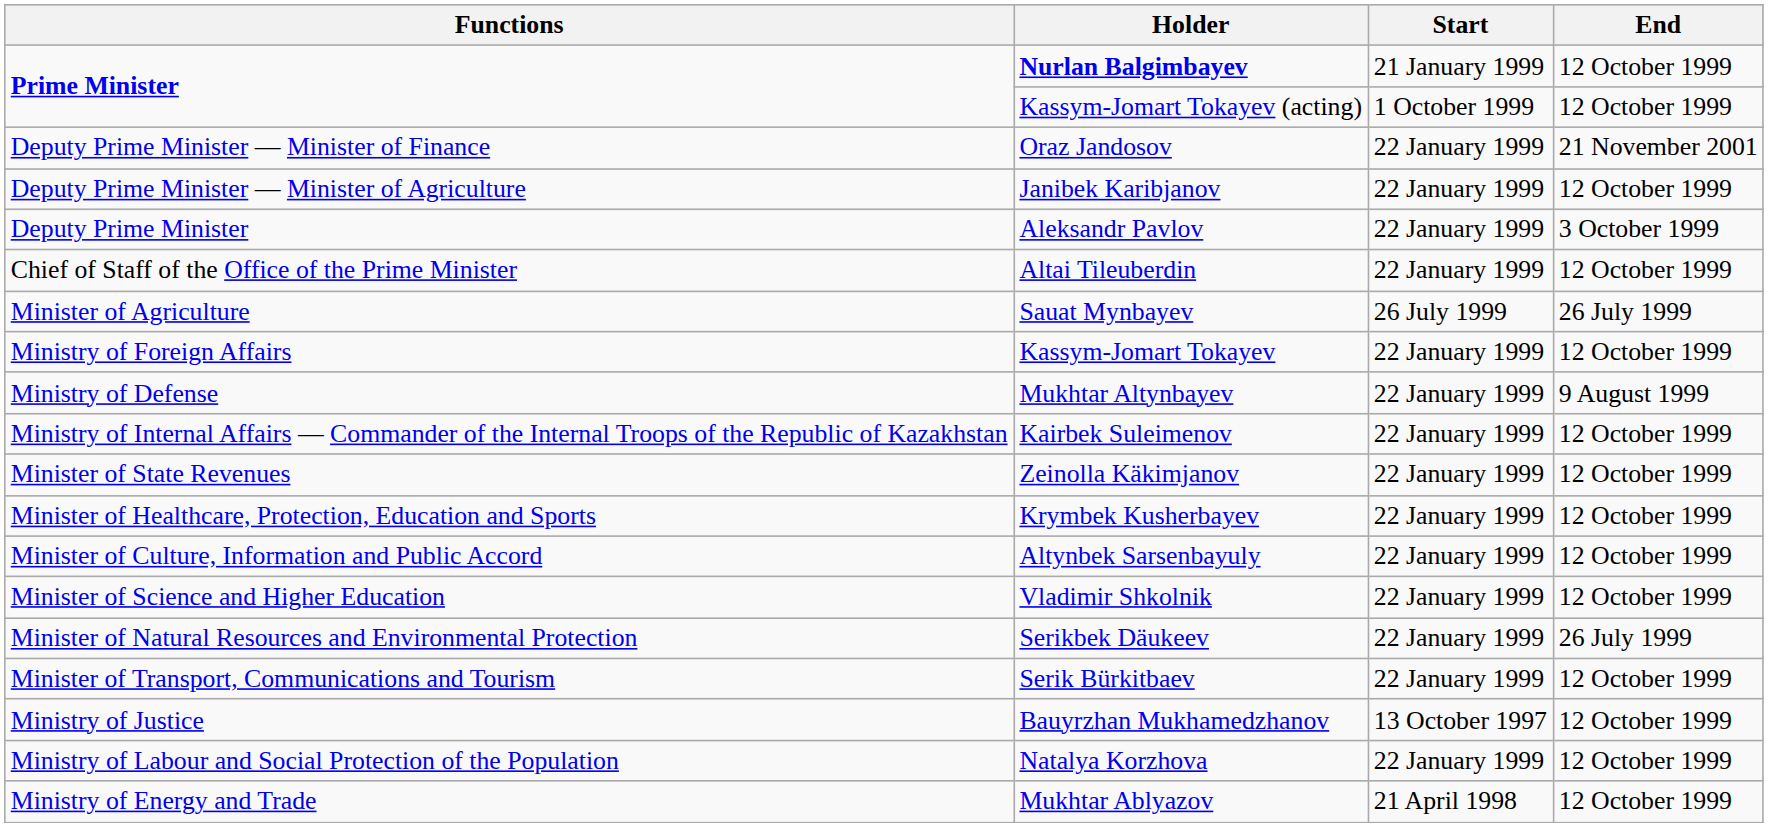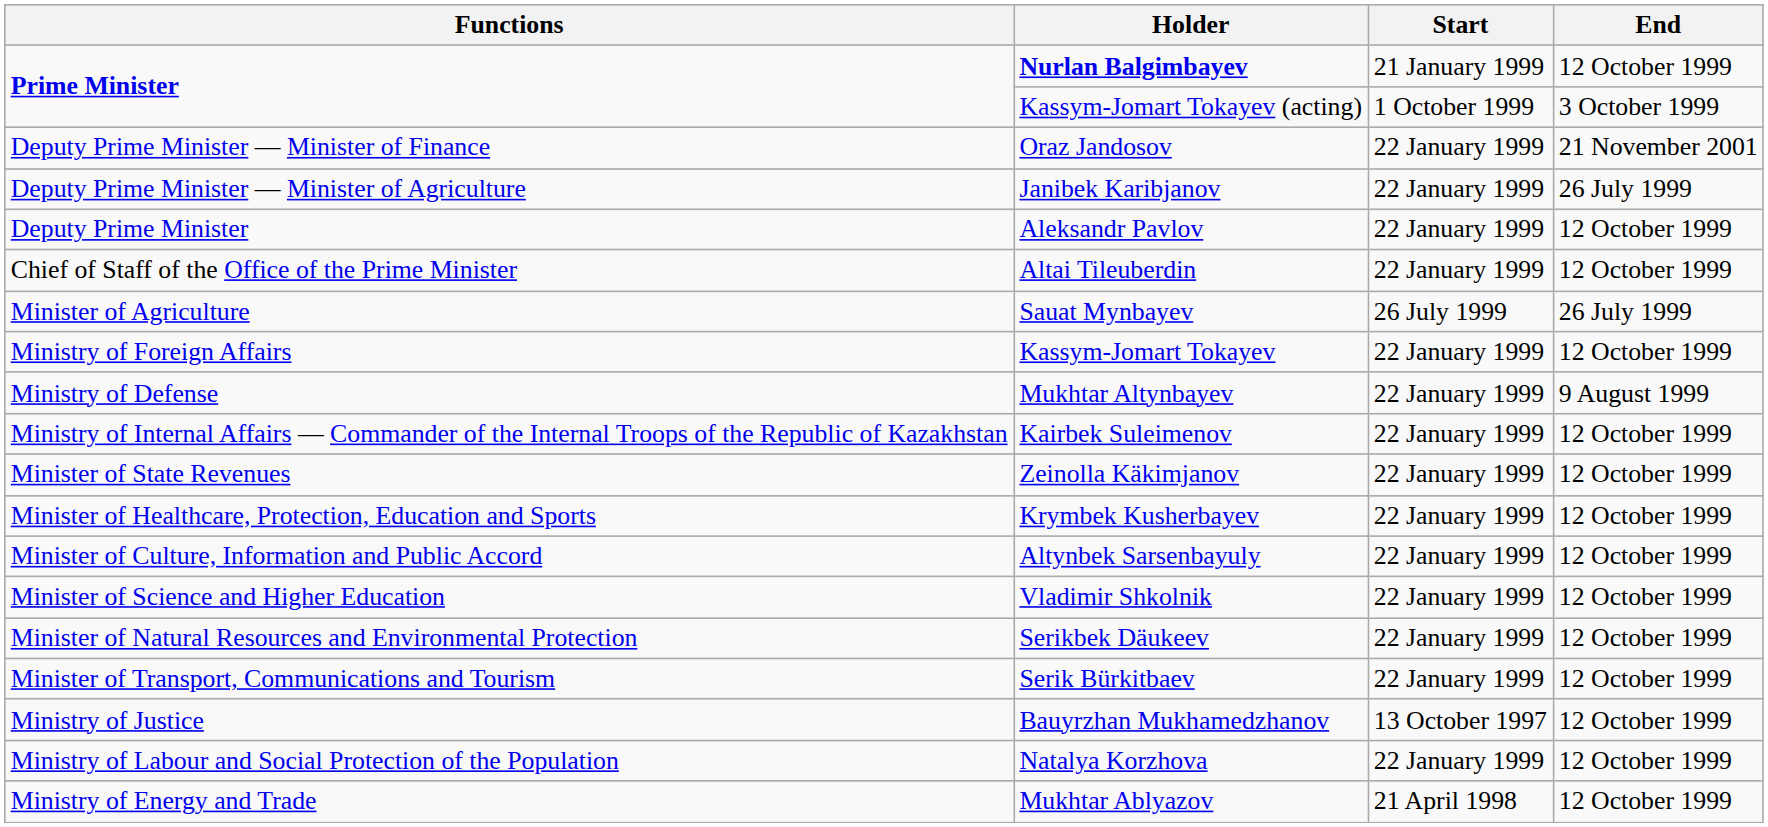 <table class="wikitable">
 <tr>
 <th>Functions</th>
 <th>Holder</th>
 <th>Start</th>
 <th>End</th>
 </tr>
 <tr>
 <td rowspan="2"><a href='#'><strong>Prime Minister</strong></a></td>
 <td><strong><a href='#'>Nurlan Balgimbayev</a></strong></td>
 <td>21 January 1999</td>
 <td>12 October 1999</td>
 </tr>
 <tr>
 <td><a href='#'>Kassym-Jomart Tokayev</a> (acting)</td>
 <td>1 October 1999</td>
-<td>12 October 1999</td>
+<td>3 October 1999</td>
 </tr>
 <tr>
 <td><a href='#'>Deputy Prime Minister</a> — <a href='#'>Minister of Finance</a></td>
 <td><a href='#'>Oraz Jandosov</a></td>
 <td>22 January 1999</td>
 <td>21 November 2001</td>
 </tr>
 <tr>
 <td><a href='#'>Deputy Prime Minister</a> — <a href='#'>Minister of Agriculture</a></td>
 <td><a href='#'>Janibek Karibjanov</a></td>
 <td>22 January 1999</td>
-<td>12 October 1999</td>
+<td>26 July 1999</td>
 </tr>
 <tr>
 <td><a href='#'>Deputy Prime Minister</a></td>
 <td><a href='#'>Aleksandr Pavlov</a></td>
 <td>22 January 1999</td>
-<td>3 October 1999</td>
+<td>12 October 1999</td>
 </tr>
 <tr>
 <td>Chief of Staff of the <a href='#'>Office of the Prime Minister</a></td>
 <td><a href='#'>Altai Tileuberdin</a></td>
 <td>22 January 1999</td>
 <td>12 October 1999</td>
 </tr>
 <tr>
 <td><a href='#'>Minister of Agriculture</a></td>
 <td><a href='#'>Sauat Mynbayev</a></td>
 <td>26 July 1999</td>
 <td>26 July 1999</td>
 </tr>
 <tr>
 <td><a href='#'>Ministry of Foreign Affairs</a></td>
 <td><a href='#'>Kassym-Jomart Tokayev</a></td>
 <td>22 January 1999</td>
 <td>12 October 1999</td>
 </tr>
 <tr>
 <td><a href='#'>Ministry of Defense</a></td>
 <td><a href='#'>Mukhtar Altynbayev</a></td>
 <td>22 January 1999</td>
 <td>9 August 1999</td>
 </tr>
 <tr>
 <td><a href='#'>Ministry of Internal Affairs</a> — <a href='#'>Commander of the Internal Troops of the Republic of Kazakhstan</a></td>
 <td><a href='#'>Kairbek Suleimenov</a></td>
 <td>22 January 1999</td>
 <td>12 October 1999</td>
 </tr>
 <tr>
 <td><a href='#'>Minister of State Revenues</a></td>
 <td><a href='#'>Zeinolla Käkimjanov</a></td>
 <td>22 January 1999</td>
 <td>12 October 1999</td>
 </tr>
 <tr>
 <td><a href='#'>Minister of Healthcare, Protection, Education and Sports</a></td>
 <td><a href='#'>Krymbek Kusherbayev</a></td>
 <td>22 January 1999</td>
 <td>12 October 1999</td>
 </tr>
 <tr>
 <td><a href='#'>Minister of Culture, Information and Public Accord</a></td>
 <td><a href='#'>Altynbek Sarsenbayuly</a></td>
 <td>22 January 1999</td>
 <td>12 October 1999</td>
 </tr>
 <tr>
 <td><a href='#'>Minister of Science and Higher Education</a></td>
 <td><a href='#'>Vladimir Shkolnik</a></td>
 <td>22 January 1999</td>
 <td>12 October 1999</td>
 </tr>
 <tr>
 <td><a href='#'>Minister of Natural Resources and Environmental Protection</a></td>
 <td><a href='#'>Serikbek Däukeev</a></td>
 <td>22 January 1999</td>
-<td>26 July 1999</td>
+<td>12 October 1999</td>
 </tr>
 <tr>
 <td><a href='#'>Minister of Transport, Communications and Tourism</a></td>
 <td><a href='#'>Serik Bürkitbaev</a></td>
 <td>22 January 1999</td>
 <td>12 October 1999</td>
 </tr>
 <tr>
 <td><a href='#'>Ministry of Justice</a></td>
 <td><a href='#'>Bauyrzhan Mukhamedzhanov</a></td>
 <td>13 October 1997</td>
 <td>12 October 1999</td>
 </tr>
 <tr>
 <td><a href='#'>Ministry of Labour and Social Protection of the Population</a></td>
 <td><a href='#'>Natalya Korzhova</a></td>
 <td>22 January 1999</td>
 <td>12 October 1999</td>
 </tr>
 <tr>
 <td><a href='#'>Ministry of Energy and Trade</a></td>
 <td><a href='#'>Mukhtar Ablyazov</a></td>
 <td>21 April 1998</td>
 <td>12 October 1999</td>
 </tr>
 </table>
